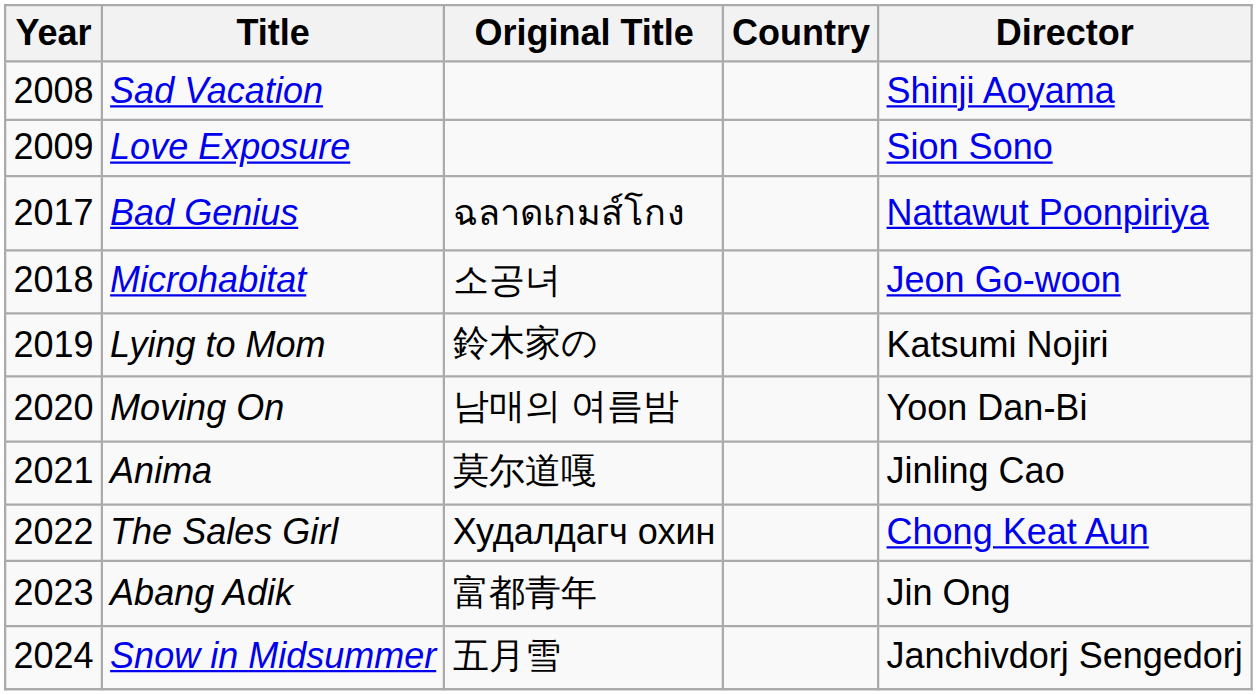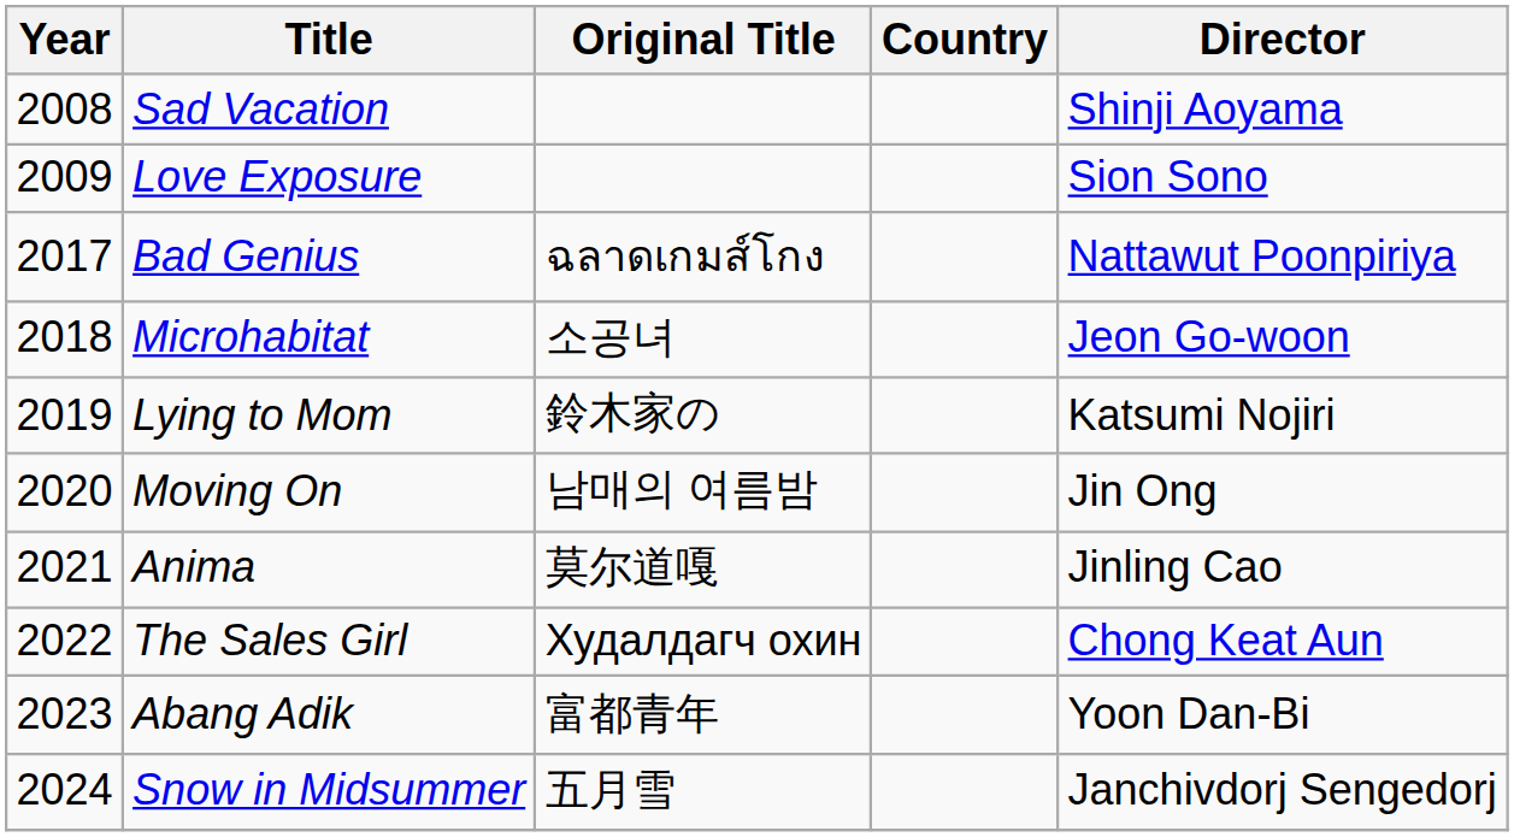 <table class="wikitable">
 <tr>
 <th>Year</th>
 <th>Title</th>
 <th>Original Title</th>
 <th>Country</th>
 <th>Director</th>
 </tr>
 <tr>
 <td>2008</td>
 <td><em><a href='#'>Sad Vacation</a></em></td>
 <td></td>
 <td></td>
 <td><a href='#'>Shinji Aoyama</a></td>
 </tr>
 <tr>
 <td>2009</td>
 <td><em><a href='#'>Love Exposure</a></em></td>
 <td></td>
 <td></td>
 <td><a href='#'>Sion Sono</a></td>
 </tr>
 <tr>
 <td>2017</td>
 <td><em><a href='#'>Bad Genius</a></em></td>
 <td>ฉลาดเกมส์โกง</td>
 <td></td>
 <td><a href='#'>Nattawut Poonpiriya</a></td>
 </tr>
 <tr>
 <td>2018</td>
 <td><em><a href='#'>Microhabitat</a></em></td>
 <td>소공녀</td>
 <td></td>
 <td><a href='#'>Jeon Go-woon</a></td>
 </tr>
 <tr>
 <td>2019</td>
 <td><em>Lying to Mom</em></td>
 <td>鈴木家の</td>
 <td></td>
 <td>Katsumi Nojiri</td>
 </tr>
 <tr>
 <td>2020</td>
 <td><em>Moving On</em></td>
 <td>남매의 여름밤</td>
 <td></td>
-<td>Yoon Dan-Bi</td>
+<td>Jin Ong</td>
 </tr>
 <tr>
 <td>2021</td>
 <td><em>Anima</em></td>
 <td>莫尔道嘎</td>
 <td></td>
 <td>Jinling Cao</td>
 </tr>
 <tr>
 <td>2022</td>
 <td><em>The Sales Girl</em></td>
 <td>Худалдагч охин</td>
 <td></td>
 <td><a href='#'>Chong Keat Aun</a></td>
 </tr>
 <tr>
 <td>2023</td>
 <td><em>Abang Adik</em></td>
 <td>富都青年</td>
 <td></td>
-<td>Jin Ong</td>
+<td>Yoon Dan-Bi</td>
 </tr>
 <tr>
 <td>2024</td>
 <td><em><a href='#'>Snow in Midsummer</a></em></td>
 <td>五月雪</td>
 <td></td>
 <td>Janchivdorj Sengedorj</td>
 </tr>
 <tr>
 </tr>
 </table>
